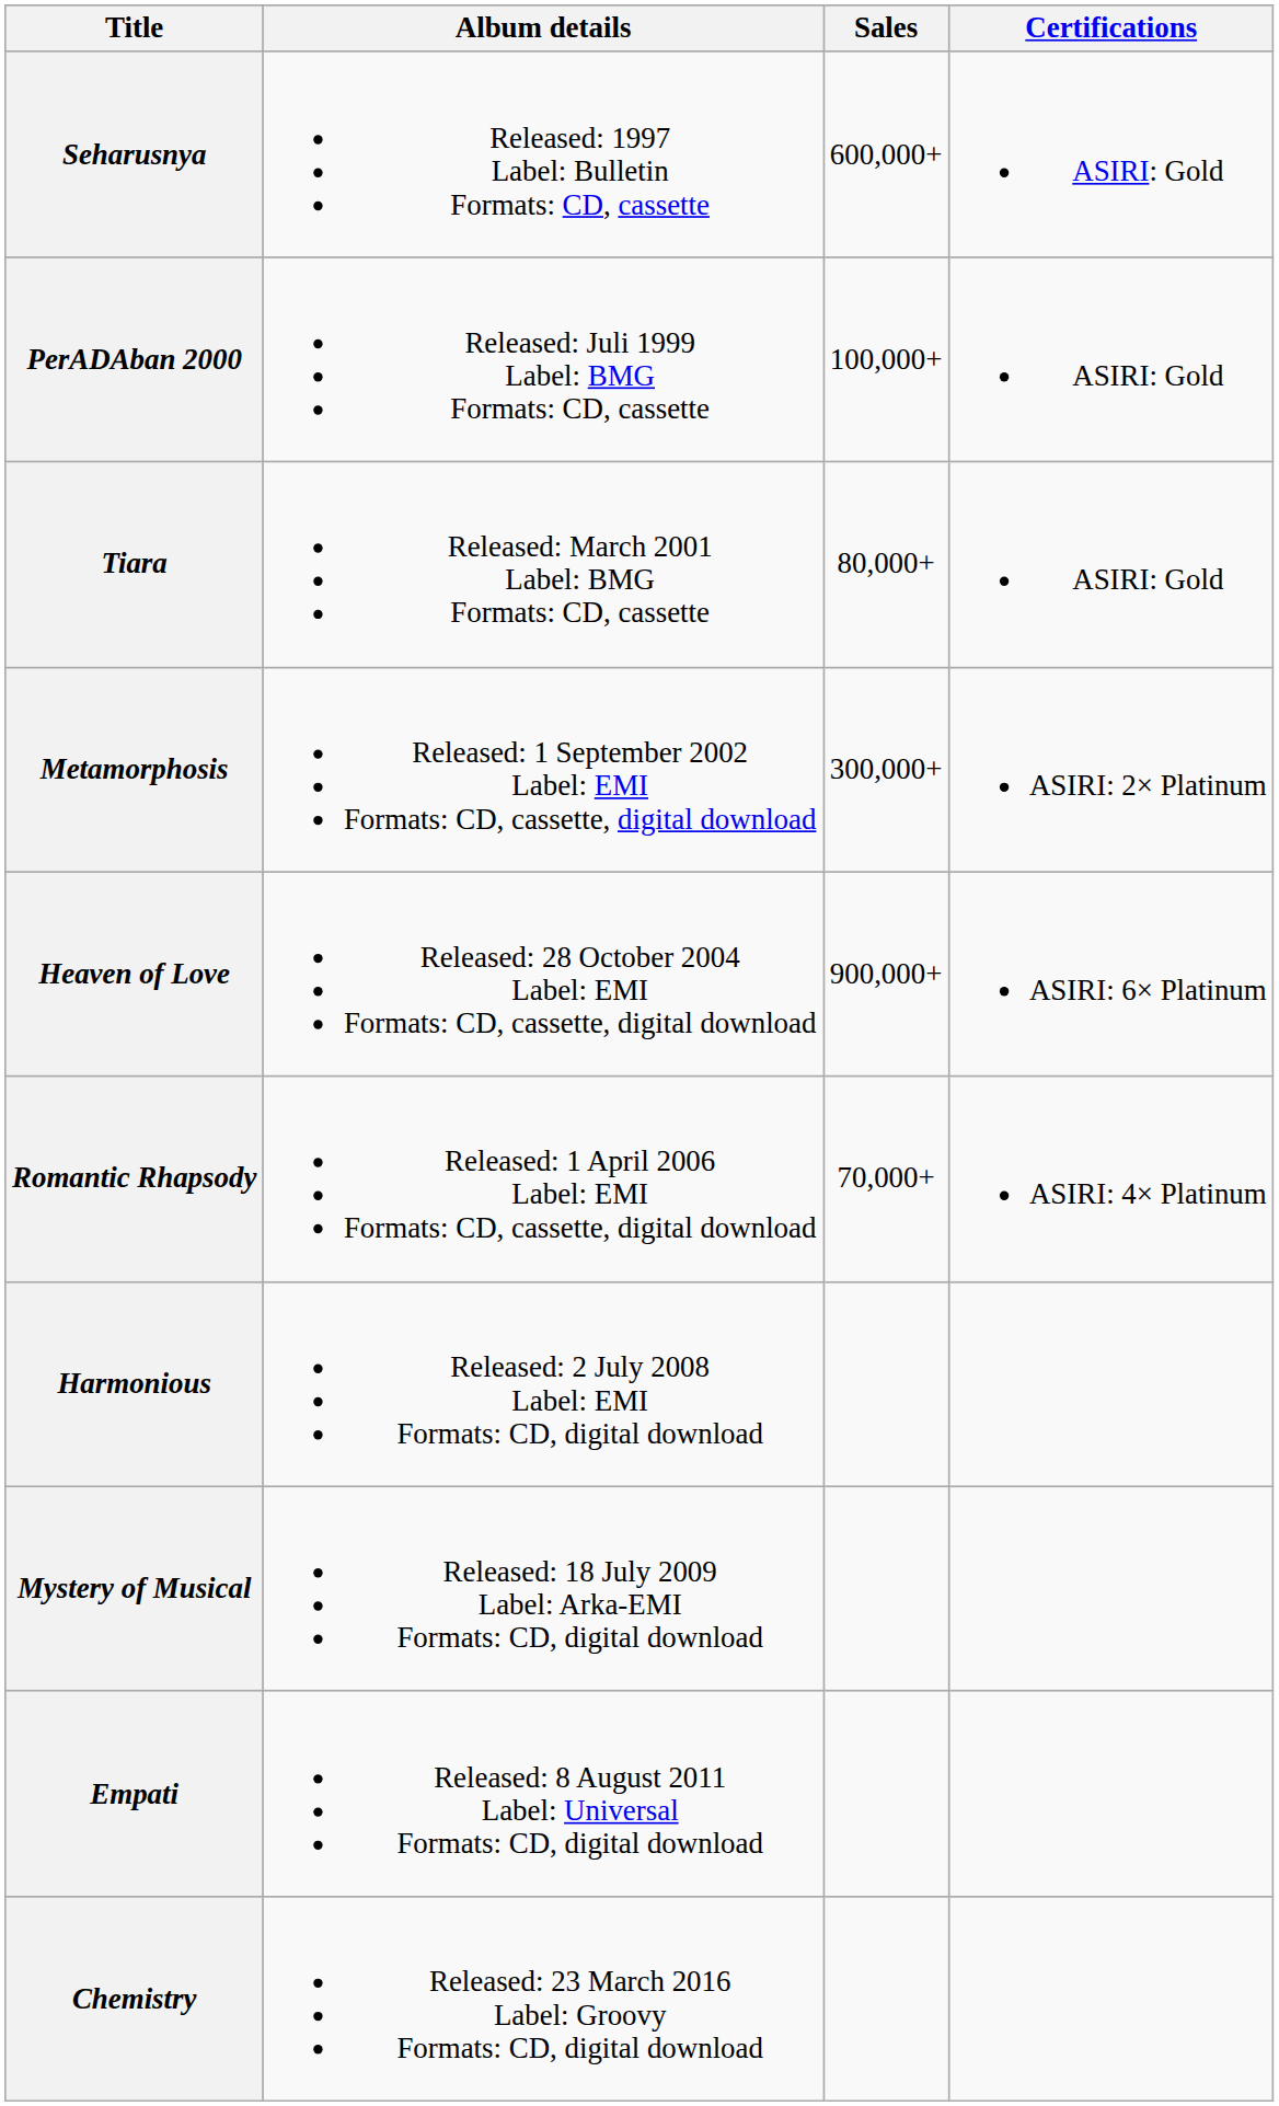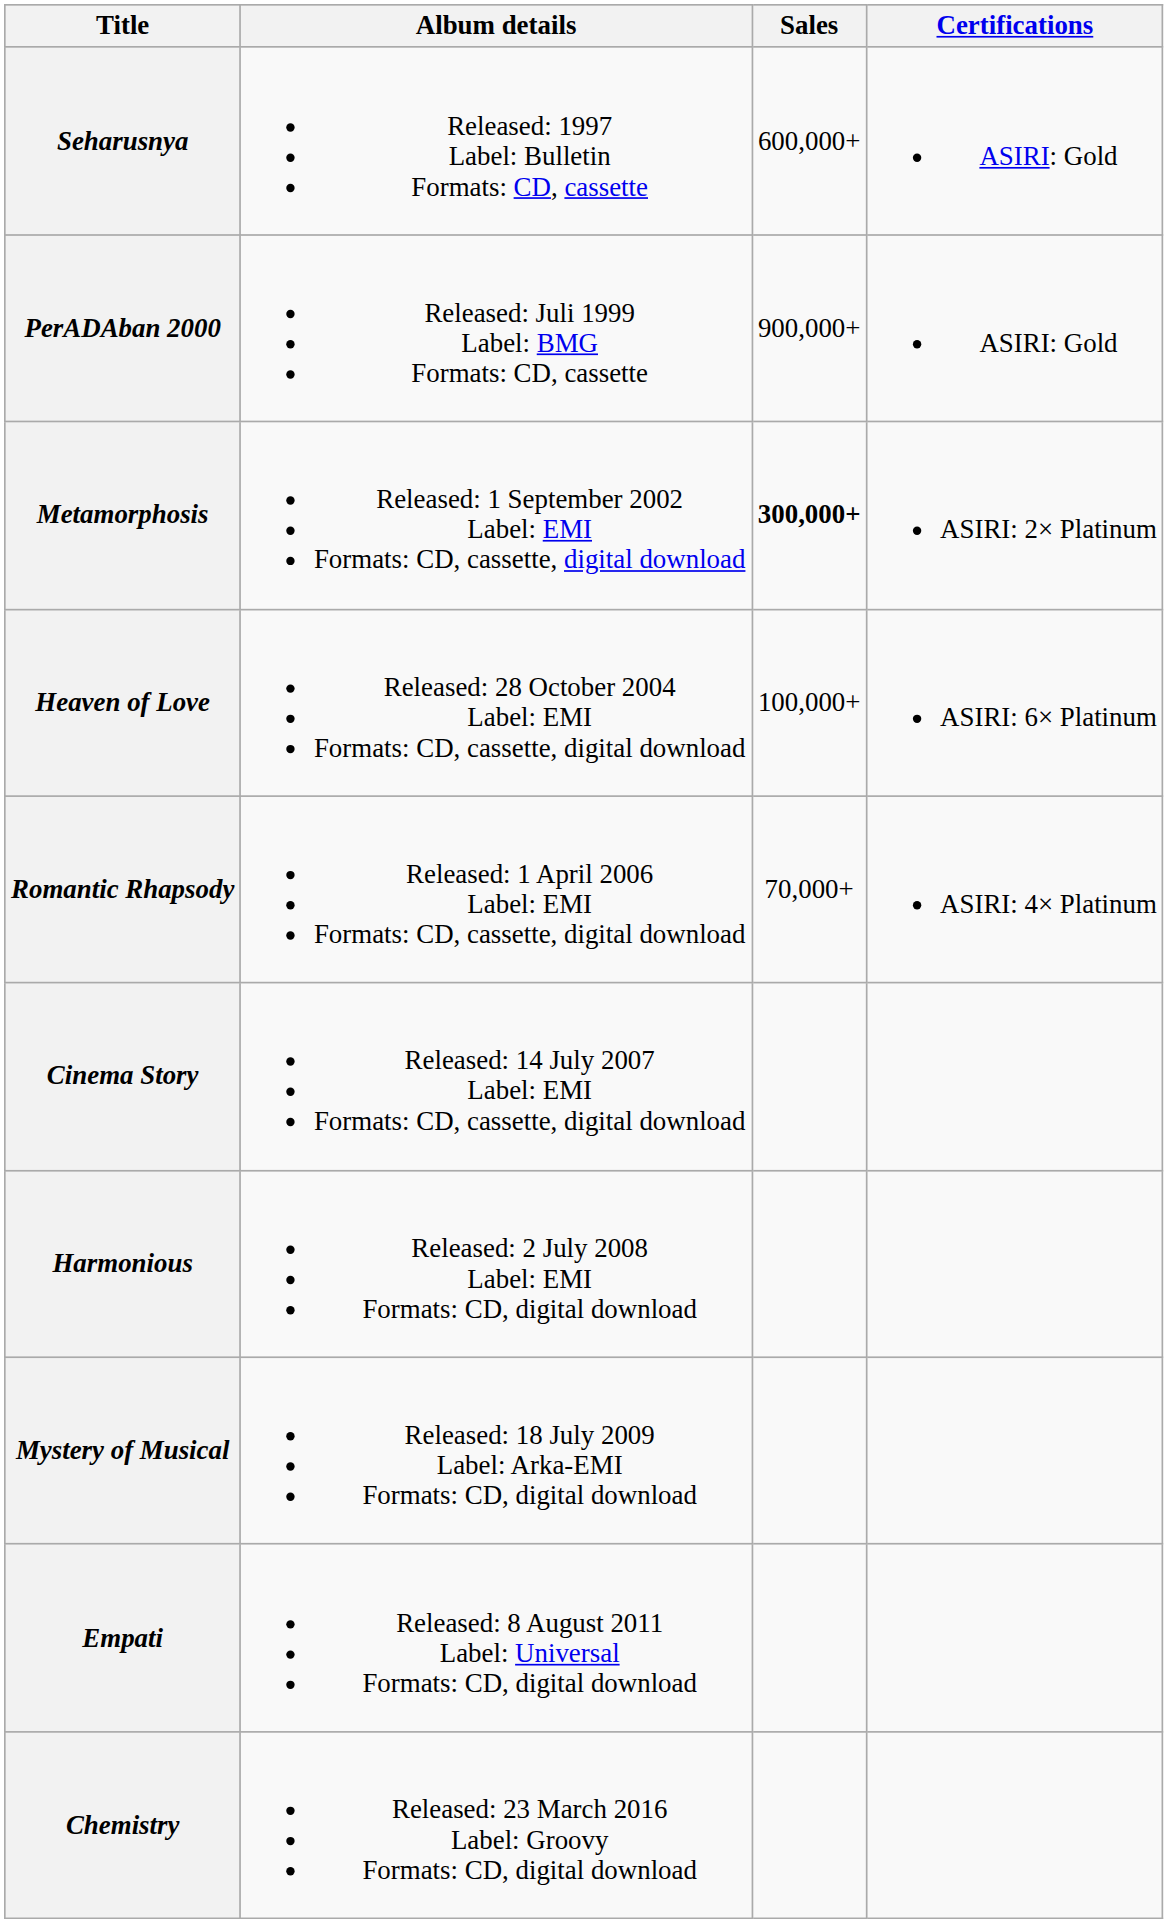 <table class="wikitable plainrowheaders" style="text-align:center;">
 <tr>
 <th scope="col">Title</th>
 <th scope="col">Album details</th>
 <th scope="col">Sales</th>
 <th scope="col"><a href='#'>Certifications</a></th>
 </tr>
 <tr>
 <th scope="row"><em>Seharusnya</em></th>
 <td><br><ul><li>Released: 1997</li><li>Label: Bulletin</li><li>Formats: <a href='#'>CD</a>, <a href='#'>cassette</a></li></ul></td>
 <td>600,000+</td>
 <td><br><ul><li><a href='#'>ASIRI</a>: Gold</li></ul></td>
 </tr>
 <tr>
 <th scope="row"><em>PerADAban 2000</em></th>
 <td><br><ul><li>Released: Juli 1999</li><li>Label: <a href='#'>BMG</a></li><li>Formats: CD, cassette</li></ul></td>
-<td>100,000+</td>
-<td><br><ul><li>ASIRI: Gold</li></ul></td>
-</tr>
-<tr>
-<th scope="row"><em>Tiara</em></th>
-<td><br><ul><li>Released: March 2001</li><li>Label: BMG</li><li>Formats: CD, cassette</li></ul></td>
-<td>80,000+</td>
+<td>900,000+</td>
 <td><br><ul><li>ASIRI: Gold</li></ul></td>
 </tr>
 <tr>
 <th scope="row"><em>Metamorphosis</em></th>
 <td><br><ul><li>Released: 1 September 2002</li><li>Label: <a href='#'>EMI</a></li><li>Formats: CD, cassette, <a href='#'>digital download</a></li></ul></td>
-<td>300,000+</td>
+<td><strong>300,000+</strong></td>
 <td><br><ul><li>ASIRI: 2× Platinum</li></ul></td>
 </tr>
 <tr>
 <th scope="row"><em>Heaven of Love</em></th>
 <td><br><ul><li>Released: 28 October 2004</li><li>Label: EMI</li><li>Formats: CD, cassette, digital download</li></ul></td>
-<td>900,000+</td>
+<td>100,000+</td>
 <td><br><ul><li>ASIRI: 6× Platinum</li></ul></td>
 </tr>
 <tr>
 <th scope="row"><em>Romantic Rhapsody</em></th>
 <td><br><ul><li>Released: 1 April 2006</li><li>Label: EMI</li><li>Formats: CD, cassette, digital download</li></ul></td>
 <td>70,000+</td>
 <td><br><ul><li>ASIRI: 4× Platinum</li></ul></td>
+</tr>
+<tr>
+<th scope="row"><em>Cinema Story</em></th>
+<td><br><ul><li>Released: 14 July 2007</li><li>Label: EMI</li><li>Formats: CD, cassette, digital download</li></ul></td>
+<td></td>
+<td></td>
 </tr>
 <tr>
 <th scope="row"><em>Harmonious</em></th>
 <td><br><ul><li>Released: 2 July 2008</li><li>Label: EMI</li><li>Formats: CD, digital download</li></ul></td>
 <td></td>
 <td></td>
 </tr>
 <tr>
 <th scope="row"><em>Mystery of Musical</em></th>
 <td><br><ul><li>Released: 18 July 2009</li><li>Label: Arka-EMI</li><li>Formats: CD, digital download</li></ul></td>
 <td></td>
 <td></td>
 </tr>
 <tr>
 <th scope="row"><em>Empati</em></th>
 <td><br><ul><li>Released: 8 August 2011</li><li>Label: <a href='#'>Universal</a></li><li>Formats: CD, digital download</li></ul></td>
 <td></td>
 <td></td>
 </tr>
 <tr>
 <th scope="row"><em>Chemistry</em></th>
 <td><br><ul><li>Released: 23 March 2016</li><li>Label: Groovy</li><li>Formats: CD, digital download</li></ul></td>
 <td></td>
 <td></td>
 </tr>
 </table>
